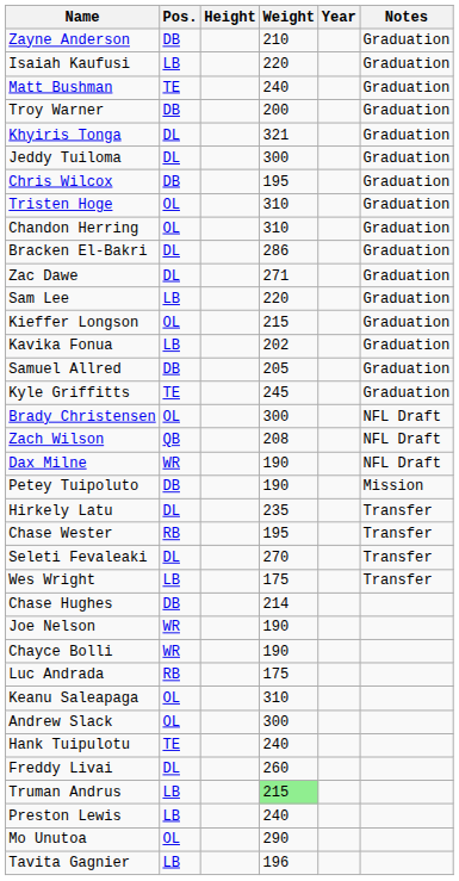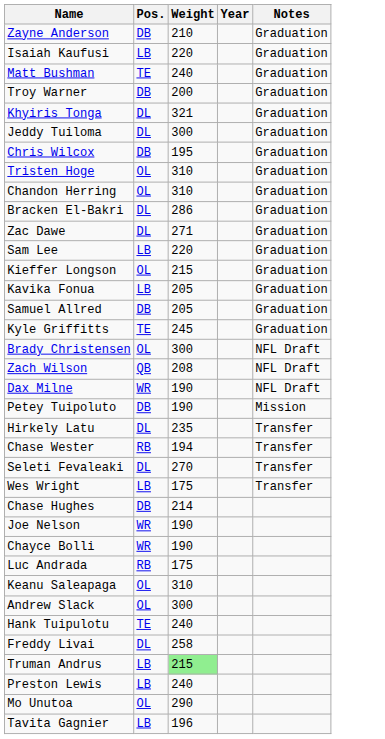 <table class="wikitable sortable" border="4">
 <tr>
 <th>Name</th>
 <th>Pos.</th>
-<th>Height</th>
 <th>Weight</th>
 <th>Year</th>
 <th>Notes</th>
 </tr>
 <tr>
 <td><a href='#'>Zayne Anderson</a></td>
 <td><a href='#'>DB</a></td>
-<td></td>
 <td>210</td>
 <td></td>
 <td>Graduation</td>
 </tr>
 <tr>
 <td>Isaiah Kaufusi</td>
 <td><a href='#'>LB</a></td>
-<td></td>
 <td>220</td>
 <td></td>
 <td>Graduation</td>
 </tr>
 <tr>
 <td><a href='#'>Matt Bushman</a></td>
 <td><a href='#'>TE</a></td>
-<td></td>
 <td>240</td>
 <td></td>
 <td>Graduation</td>
 </tr>
 <tr>
 <td>Troy Warner</td>
 <td><a href='#'>DB</a></td>
-<td></td>
 <td>200</td>
 <td></td>
 <td>Graduation</td>
 </tr>
 <tr>
 <td><a href='#'>Khyiris Tonga</a></td>
 <td><a href='#'>DL</a></td>
-<td></td>
 <td>321</td>
 <td></td>
 <td>Graduation</td>
 </tr>
 <tr>
 <td>Jeddy Tuiloma</td>
 <td><a href='#'>DL</a></td>
-<td></td>
 <td>300</td>
 <td></td>
 <td>Graduation</td>
 </tr>
 <tr>
 <td><a href='#'>Chris Wilcox</a></td>
 <td><a href='#'>DB</a></td>
-<td></td>
 <td>195</td>
 <td></td>
 <td>Graduation</td>
 </tr>
 <tr>
 <td><a href='#'>Tristen Hoge</a></td>
 <td><a href='#'>OL</a></td>
-<td></td>
 <td>310</td>
 <td></td>
 <td>Graduation</td>
 </tr>
 <tr>
 <td>Chandon Herring</td>
 <td><a href='#'>OL</a></td>
-<td></td>
 <td>310</td>
 <td></td>
 <td>Graduation</td>
 </tr>
 <tr>
 <td>Bracken El-Bakri</td>
 <td><a href='#'>DL</a></td>
-<td></td>
 <td>286</td>
 <td></td>
 <td>Graduation</td>
 </tr>
 <tr>
 <td>Zac Dawe</td>
 <td><a href='#'>DL</a></td>
-<td></td>
 <td>271</td>
 <td></td>
 <td>Graduation</td>
 </tr>
 <tr>
 <td>Sam Lee</td>
 <td><a href='#'>LB</a></td>
-<td></td>
 <td>220</td>
 <td></td>
 <td>Graduation</td>
 </tr>
 <tr>
 <td>Kieffer Longson</td>
 <td><a href='#'>OL</a></td>
-<td></td>
 <td>215</td>
 <td></td>
 <td>Graduation</td>
 </tr>
 <tr>
 <td>Kavika Fonua</td>
 <td><a href='#'>LB</a></td>
-<td></td>
-<td>202</td>
+<td>205</td>
 <td></td>
 <td>Graduation</td>
 </tr>
 <tr>
 <td>Samuel Allred</td>
 <td><a href='#'>DB</a></td>
-<td></td>
 <td>205</td>
 <td></td>
 <td>Graduation</td>
 </tr>
 <tr>
 <td>Kyle Griffitts</td>
 <td><a href='#'>TE</a></td>
-<td></td>
 <td>245</td>
 <td></td>
 <td>Graduation</td>
 </tr>
 <tr>
 <td><a href='#'>Brady Christensen</a></td>
 <td><a href='#'>OL</a></td>
-<td></td>
 <td>300</td>
 <td></td>
 <td>NFL Draft</td>
 </tr>
 <tr>
 <td><a href='#'>Zach Wilson</a></td>
 <td><a href='#'>QB</a></td>
-<td></td>
 <td>208</td>
 <td></td>
 <td>NFL Draft</td>
 </tr>
 <tr>
 <td><a href='#'>Dax Milne</a></td>
 <td><a href='#'>WR</a></td>
-<td></td>
 <td>190</td>
 <td></td>
 <td>NFL Draft</td>
 </tr>
 <tr>
 <td>Petey Tuipoluto</td>
 <td><a href='#'>DB</a></td>
-<td></td>
 <td>190</td>
 <td></td>
 <td>Mission</td>
 </tr>
 <tr>
 <td>Hirkely Latu</td>
 <td><a href='#'>DL</a></td>
-<td></td>
 <td>235</td>
 <td></td>
 <td>Transfer</td>
 </tr>
 <tr>
 <td>Chase Wester</td>
 <td><a href='#'>RB</a></td>
-<td></td>
-<td>195</td>
+<td>194</td>
 <td></td>
 <td>Transfer</td>
 </tr>
 <tr>
 <td>Seleti Fevaleaki</td>
 <td><a href='#'>DL</a></td>
-<td></td>
 <td>270</td>
 <td></td>
 <td>Transfer</td>
 </tr>
 <tr>
 <td>Wes Wright</td>
 <td><a href='#'>LB</a></td>
-<td></td>
 <td>175</td>
 <td></td>
 <td>Transfer</td>
 </tr>
 <tr>
 <td>Chase Hughes</td>
 <td><a href='#'>DB</a></td>
-<td></td>
 <td>214</td>
 <td></td>
 <td></td>
 </tr>
 <tr>
 <td>Joe Nelson</td>
 <td><a href='#'>WR</a></td>
-<td></td>
 <td>190</td>
 <td></td>
 <td></td>
 </tr>
 <tr>
 <td>Chayce Bolli</td>
 <td><a href='#'>WR</a></td>
-<td></td>
 <td>190</td>
 <td></td>
 <td></td>
 </tr>
 <tr>
 <td>Luc Andrada</td>
 <td><a href='#'>RB</a></td>
-<td></td>
 <td>175</td>
 <td></td>
 <td></td>
 </tr>
 <tr>
 <td>Keanu Saleapaga</td>
 <td><a href='#'>OL</a></td>
-<td></td>
 <td>310</td>
 <td></td>
 <td></td>
 </tr>
 <tr>
 <td>Andrew Slack</td>
 <td><a href='#'>OL</a></td>
-<td></td>
 <td>300</td>
 <td></td>
 <td></td>
 </tr>
 <tr>
 <td>Hank Tuipulotu</td>
 <td><a href='#'>TE</a></td>
-<td></td>
 <td>240</td>
 <td></td>
 <td></td>
 </tr>
 <tr>
 <td>Freddy Livai</td>
 <td><a href='#'>DL</a></td>
-<td></td>
-<td>260</td>
+<td>258</td>
 <td></td>
 <td></td>
 </tr>
 <tr>
 <td>Truman Andrus</td>
 <td><a href='#'>LB</a></td>
-<td></td>
 <td style="background: lightgreen;">215</td>
 <td></td>
 <td></td>
 </tr>
 <tr>
 <td>Preston Lewis</td>
 <td><a href='#'>LB</a></td>
-<td></td>
 <td>240</td>
 <td></td>
 <td></td>
 </tr>
 <tr>
 <td>Mo Unutoa</td>
 <td><a href='#'>OL</a></td>
-<td></td>
 <td>290</td>
 <td></td>
 <td></td>
 </tr>
 <tr>
 <td>Tavita Gagnier</td>
 <td><a href='#'>LB</a></td>
-<td></td>
 <td>196</td>
 <td></td>
 <td></td>
 </tr>
 </table>
